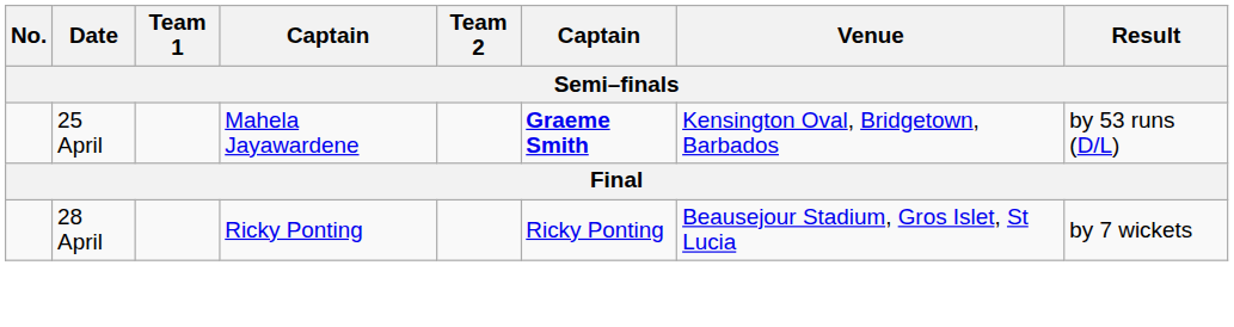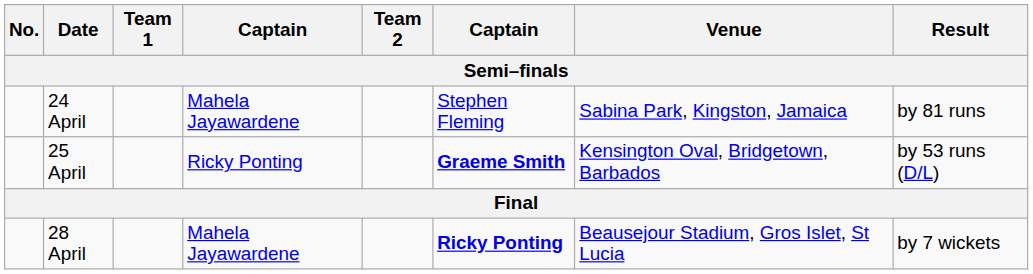 <table class="wikitable">
 <tr>
 <th>No.</th>
 <th>Date</th>
 <th>Team 1</th>
 <th>Captain</th>
 <th>Team 2</th>
 <th>Captain</th>
 <th>Venue</th>
 <th>Result</th>
 </tr>
 <tr>
 <th colspan="8">Semi–finals</th>
 </tr>
 <tr>
 <td></td>
+<td>24 April</td>
+<td></td>
+<td><a href='#'>Mahela Jayawardene</a></td>
+<td></td>
+<td><a href='#'>Stephen Fleming</a></td>
+<td><a href='#'>Sabina Park</a>, <a href='#'>Kingston</a>, <a href='#'>Jamaica</a></td>
+<td> by 81 runs</td>
+</tr>
+<tr>
+<td></td>
 <td>25 April</td>
 <td></td>
-<td><a href='#'>Mahela Jayawardene</a></td>
+<td><a href='#'>Ricky Ponting</a></td>
 <td></td>
 <td><strong><a href='#'>Graeme Smith</a></strong></td>
 <td><a href='#'>Kensington Oval</a>, <a href='#'>Bridgetown</a>, <a href='#'>Barbados</a></td>
 <td> by 53 runs (<a href='#'>D/L</a>)</td>
 </tr>
 <tr>
 <th colspan="8">Final</th>
 </tr>
 <tr>
 <td></td>
 <td>28 April</td>
 <td></td>
-<td><a href='#'>Ricky Ponting</a></td>
+<td><a href='#'>Mahela Jayawardene</a></td>
 <td></td>
-<td><a href='#'>Ricky Ponting</a></td>
+<td><strong><a href='#'>Ricky Ponting</a></strong></td>
 <td><a href='#'>Beausejour Stadium</a>, <a href='#'>Gros Islet</a>, <a href='#'>St Lucia</a></td>
 <td> by 7 wickets</td>
 </tr>
 </table>
